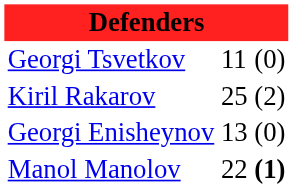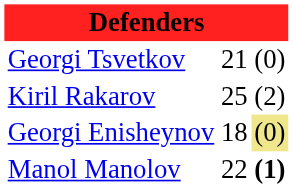 <table class="toccolours" border="0" cellpadding="2" cellspacing="0" align="left" style="margin:0.5em;">
 <tr>
 <th colspan="4" align="center" bgcolor="#FF2020"><span>Defenders</span></th>
 </tr>
 <tr>
 <td> <a href='#'>Georgi Tsvetkov</a></td>
-<td>11</td>
+<td>21</td>
 <td>(0)</td>
 </tr>
 <tr>
 <td> <a href='#'>Kiril Rakarov</a></td>
 <td>25</td>
 <td>(2)</td>
 </tr>
 <tr>
 <td> <a href='#'>Georgi Enisheynov</a></td>
-<td>13</td>
-<td>(0)</td>
+<td>18</td>
+<td style="background: khaki;">(0)</td>
 </tr>
 <tr>
 <td> <a href='#'>Manol Manolov</a></td>
 <td>22</td>
 <td><strong>(1)</strong></td>
 </tr>
 <tr>
 </tr>
 </table>
